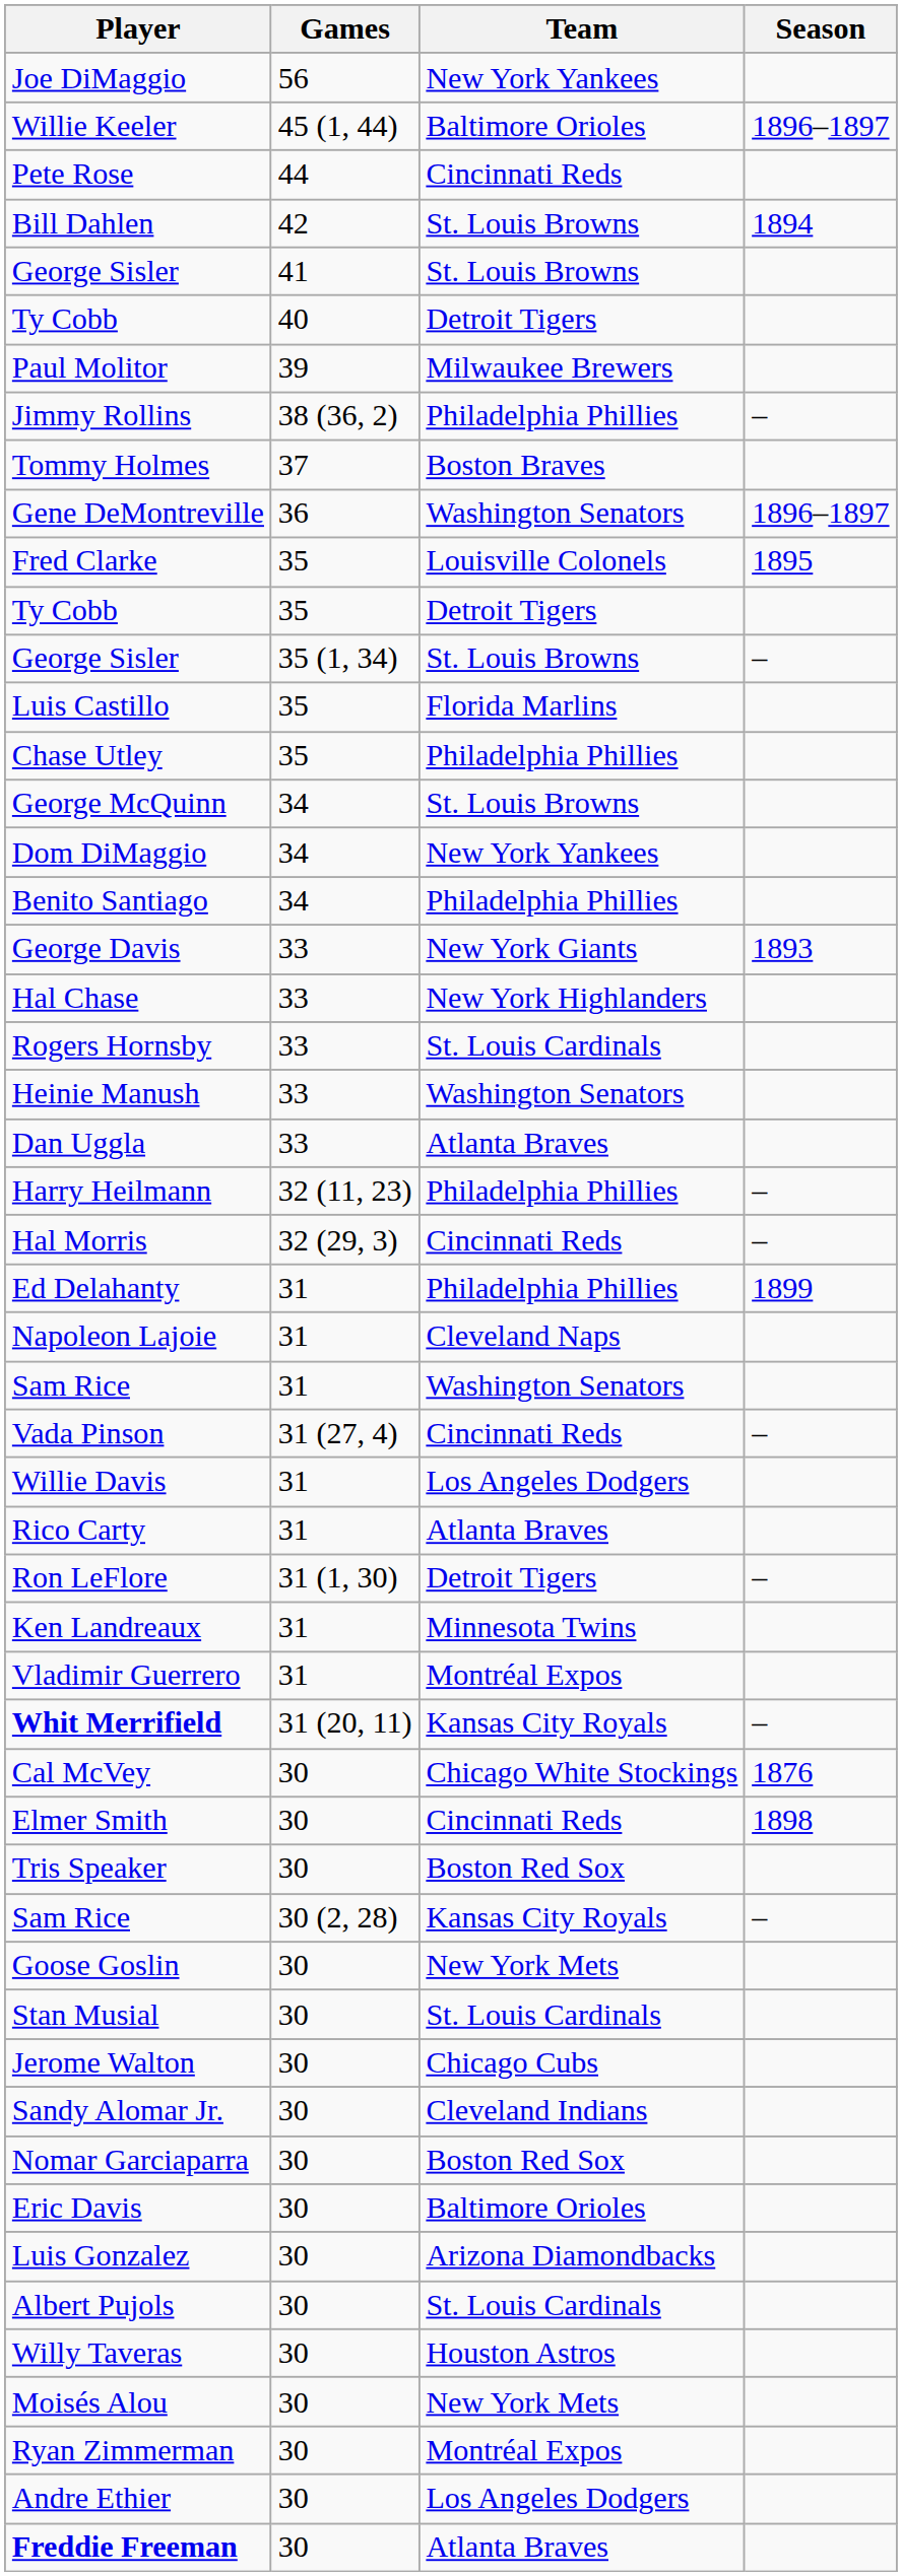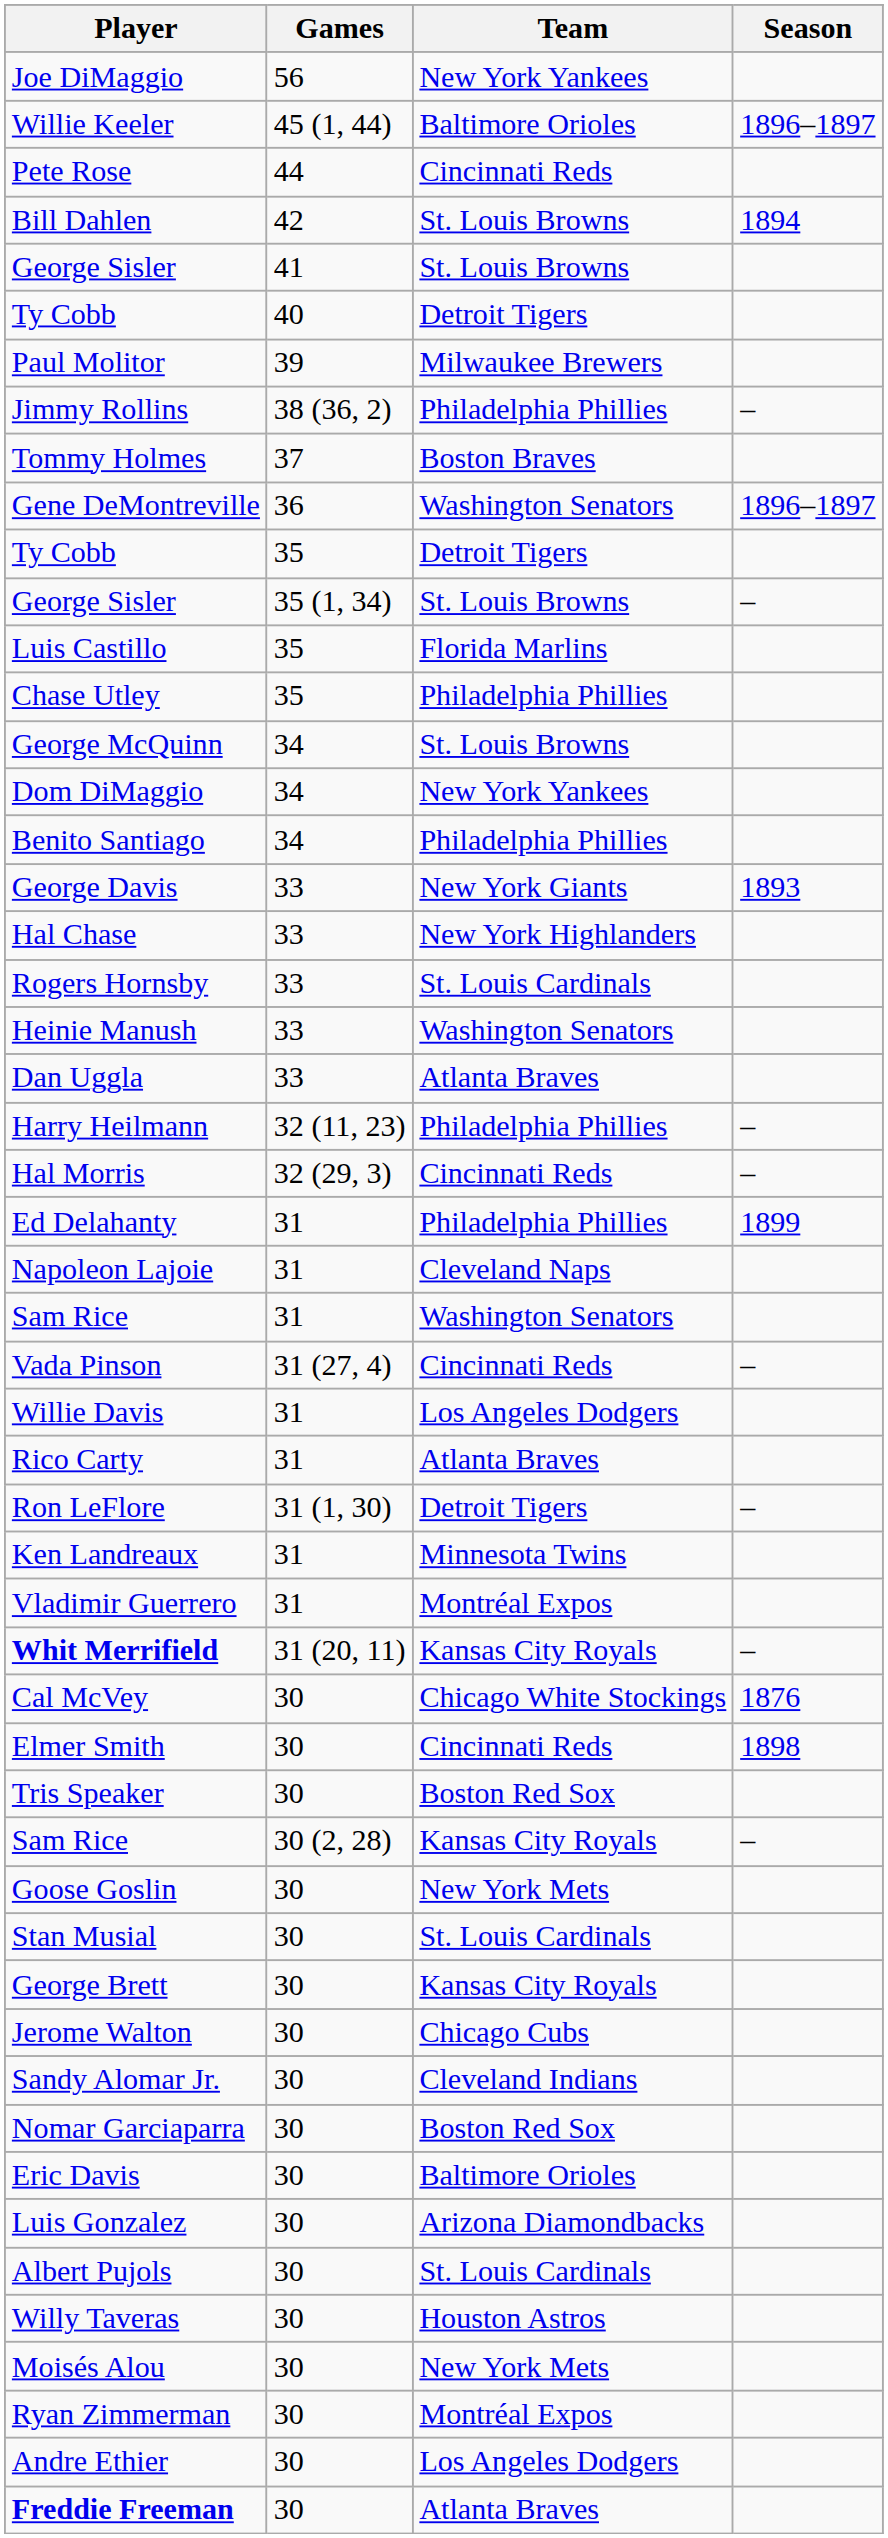 <table class="wikitable sortable">
 <tr>
 <th>Player</th>
 <th>Games</th>
 <th>Team</th>
 <th>Season</th>
 </tr>
 <tr>
 <td><a href='#'>Joe DiMaggio</a></td>
 <td>56</td>
 <td><a href='#'>New York Yankees</a></td>
 <td></td>
 </tr>
 <tr>
 <td><a href='#'>Willie Keeler</a></td>
 <td>45 (1, 44)</td>
 <td><a href='#'>Baltimore Orioles</a></td>
 <td><a href='#'>1896</a>–<a href='#'>1897</a></td>
 </tr>
 <tr>
 <td><a href='#'>Pete Rose</a></td>
 <td>44</td>
 <td><a href='#'>Cincinnati Reds</a></td>
 <td></td>
 </tr>
 <tr>
 <td><a href='#'>Bill Dahlen</a></td>
 <td>42</td>
 <td><a href='#'>St. Louis Browns</a></td>
 <td><a href='#'>1894</a></td>
 </tr>
 <tr>
 <td><a href='#'>George Sisler</a></td>
 <td>41</td>
 <td><a href='#'>St. Louis Browns</a></td>
 <td></td>
 </tr>
 <tr>
 <td><a href='#'>Ty Cobb</a></td>
 <td>40</td>
 <td><a href='#'>Detroit Tigers</a></td>
 <td></td>
 </tr>
 <tr>
 <td><a href='#'>Paul Molitor</a></td>
 <td>39</td>
 <td><a href='#'>Milwaukee Brewers</a></td>
 <td></td>
 </tr>
 <tr>
 <td><a href='#'>Jimmy Rollins</a></td>
 <td>38 (36, 2)</td>
 <td><a href='#'>Philadelphia Phillies</a></td>
 <td>–</td>
 </tr>
 <tr>
 <td><a href='#'>Tommy Holmes</a></td>
 <td>37</td>
 <td><a href='#'>Boston Braves</a></td>
 <td></td>
 </tr>
 <tr>
 <td><a href='#'>Gene DeMontreville</a></td>
 <td>36</td>
 <td><a href='#'>Washington Senators</a></td>
 <td><a href='#'>1896</a>–<a href='#'>1897</a></td>
-</tr>
-<tr>
-<td><a href='#'>Fred Clarke</a></td>
-<td>35</td>
-<td><a href='#'>Louisville Colonels</a></td>
-<td><a href='#'>1895</a></td>
 </tr>
 <tr>
 <td><a href='#'>Ty Cobb</a></td>
 <td>35</td>
 <td><a href='#'>Detroit Tigers</a></td>
 <td></td>
 </tr>
 <tr>
 <td><a href='#'>George Sisler</a></td>
 <td>35 (1, 34)</td>
 <td><a href='#'>St. Louis Browns</a></td>
 <td>–</td>
 </tr>
 <tr>
 <td><a href='#'>Luis Castillo</a></td>
 <td>35</td>
 <td><a href='#'>Florida Marlins</a></td>
 <td></td>
 </tr>
 <tr>
 <td><a href='#'>Chase Utley</a></td>
 <td>35</td>
 <td><a href='#'>Philadelphia Phillies</a></td>
 <td></td>
 </tr>
 <tr>
 <td><a href='#'>George McQuinn</a></td>
 <td>34</td>
 <td><a href='#'>St. Louis Browns</a></td>
 <td></td>
 </tr>
 <tr>
 <td><a href='#'>Dom DiMaggio</a></td>
 <td>34</td>
 <td><a href='#'>New York Yankees</a></td>
 <td></td>
 </tr>
 <tr>
 <td><a href='#'>Benito Santiago</a></td>
 <td>34</td>
 <td><a href='#'>Philadelphia Phillies</a></td>
 <td></td>
 </tr>
 <tr>
 <td><a href='#'>George Davis</a></td>
 <td>33</td>
 <td><a href='#'>New York Giants</a></td>
 <td><a href='#'>1893</a></td>
 </tr>
 <tr>
 <td><a href='#'>Hal Chase</a></td>
 <td>33</td>
 <td><a href='#'>New York Highlanders</a></td>
 <td></td>
 </tr>
 <tr>
 <td><a href='#'>Rogers Hornsby</a></td>
 <td>33</td>
 <td><a href='#'>St. Louis Cardinals</a></td>
 <td></td>
 </tr>
 <tr>
 <td><a href='#'>Heinie Manush</a></td>
 <td>33</td>
 <td><a href='#'>Washington Senators</a></td>
 <td></td>
 </tr>
 <tr>
 <td><a href='#'>Dan Uggla</a></td>
 <td>33</td>
 <td><a href='#'>Atlanta Braves</a></td>
 <td></td>
 </tr>
 <tr>
 <td><a href='#'>Harry Heilmann</a></td>
 <td>32 (11, 23)</td>
 <td><a href='#'>Philadelphia Phillies</a></td>
 <td>–</td>
 </tr>
 <tr>
 <td><a href='#'>Hal Morris</a></td>
 <td>32 (29, 3)</td>
 <td><a href='#'>Cincinnati Reds</a></td>
 <td>–</td>
 </tr>
 <tr>
 <td><a href='#'>Ed Delahanty</a></td>
 <td>31</td>
 <td><a href='#'>Philadelphia Phillies</a></td>
 <td><a href='#'>1899</a></td>
 </tr>
 <tr>
 <td><a href='#'>Napoleon Lajoie</a></td>
 <td>31</td>
 <td><a href='#'>Cleveland Naps</a></td>
 <td></td>
 </tr>
 <tr>
 <td><a href='#'>Sam Rice</a></td>
 <td>31</td>
 <td><a href='#'>Washington Senators</a></td>
 <td></td>
 </tr>
 <tr>
 <td><a href='#'>Vada Pinson</a></td>
 <td>31 (27, 4)</td>
 <td><a href='#'>Cincinnati Reds</a></td>
 <td>–</td>
 </tr>
 <tr>
 <td><a href='#'>Willie Davis</a></td>
 <td>31</td>
 <td><a href='#'>Los Angeles Dodgers</a></td>
 <td></td>
 </tr>
 <tr>
 <td><a href='#'>Rico Carty</a></td>
 <td>31</td>
 <td><a href='#'>Atlanta Braves</a></td>
 <td></td>
 </tr>
 <tr>
 <td><a href='#'>Ron LeFlore</a></td>
 <td>31 (1, 30)</td>
 <td><a href='#'>Detroit Tigers</a></td>
 <td>–</td>
 </tr>
 <tr>
 <td><a href='#'>Ken Landreaux</a></td>
 <td>31</td>
 <td><a href='#'>Minnesota Twins</a></td>
 <td></td>
 </tr>
 <tr>
 <td><a href='#'>Vladimir Guerrero</a></td>
 <td>31</td>
 <td><a href='#'>Montréal Expos</a></td>
 <td></td>
 </tr>
 <tr>
 <td><strong><a href='#'>Whit Merrifield</a></strong></td>
 <td>31 (20, 11)</td>
 <td><a href='#'>Kansas City Royals</a></td>
 <td>–</td>
 </tr>
 <tr>
 <td><a href='#'>Cal McVey</a></td>
 <td>30</td>
 <td><a href='#'>Chicago White Stockings</a></td>
 <td><a href='#'>1876</a></td>
 </tr>
 <tr>
 <td><a href='#'>Elmer Smith</a></td>
 <td>30</td>
 <td><a href='#'>Cincinnati Reds</a></td>
 <td><a href='#'>1898</a></td>
 </tr>
 <tr>
 <td><a href='#'>Tris Speaker</a></td>
 <td>30</td>
 <td><a href='#'>Boston Red Sox</a></td>
 <td></td>
 </tr>
 <tr>
 <td><a href='#'>Sam Rice</a></td>
 <td>30 (2, 28)</td>
 <td><a href='#'>Kansas City Royals</a></td>
 <td>–</td>
 </tr>
 <tr>
 <td><a href='#'>Goose Goslin</a></td>
 <td>30</td>
 <td><a href='#'>New York Mets</a></td>
 <td></td>
 </tr>
 <tr>
 <td><a href='#'>Stan Musial</a></td>
 <td>30</td>
 <td><a href='#'>St. Louis Cardinals</a></td>
 <td></td>
 </tr>
 <tr>
+<td><a href='#'>George Brett</a></td>
+<td>30</td>
+<td><a href='#'>Kansas City Royals</a></td>
+<td></td>
+</tr>
+<tr>
 <td><a href='#'>Jerome Walton</a></td>
 <td>30</td>
 <td><a href='#'>Chicago Cubs</a></td>
 <td></td>
 </tr>
 <tr>
 <td><a href='#'>Sandy Alomar Jr.</a></td>
 <td>30</td>
 <td><a href='#'>Cleveland Indians</a></td>
 <td></td>
 </tr>
 <tr>
 <td><a href='#'>Nomar Garciaparra</a></td>
 <td>30</td>
 <td><a href='#'>Boston Red Sox</a></td>
 <td></td>
 </tr>
 <tr>
 <td><a href='#'>Eric Davis</a></td>
 <td>30</td>
 <td><a href='#'>Baltimore Orioles</a></td>
 <td></td>
 </tr>
 <tr>
 <td><a href='#'>Luis Gonzalez</a></td>
 <td>30</td>
 <td><a href='#'>Arizona Diamondbacks</a></td>
 <td></td>
 </tr>
 <tr>
 <td><a href='#'>Albert Pujols</a></td>
 <td>30</td>
 <td><a href='#'>St. Louis Cardinals</a></td>
 <td></td>
 </tr>
 <tr>
 <td><a href='#'>Willy Taveras</a></td>
 <td>30</td>
 <td><a href='#'>Houston Astros</a></td>
 <td></td>
 </tr>
 <tr>
 <td><a href='#'>Moisés Alou</a></td>
 <td>30</td>
 <td><a href='#'>New York Mets</a></td>
 <td></td>
 </tr>
 <tr>
 <td><a href='#'>Ryan Zimmerman</a></td>
 <td>30</td>
 <td><a href='#'>Montréal Expos</a></td>
 <td></td>
 </tr>
 <tr>
 <td><a href='#'>Andre Ethier</a></td>
 <td>30</td>
 <td><a href='#'>Los Angeles Dodgers</a></td>
 <td></td>
 </tr>
 <tr>
 <td><strong><a href='#'>Freddie Freeman</a></strong></td>
 <td>30</td>
 <td><a href='#'>Atlanta Braves</a></td>
 <td></td>
 </tr>
 </table>
